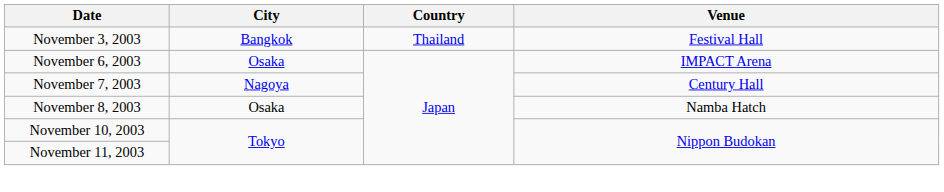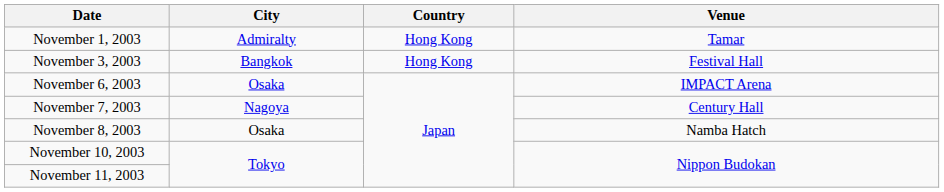 <table class="wikitable sortable plainrowheaders" style="text-align:center;">
 <tr>
 <th scope="col" style="width:11em;">Date</th>
 <th scope="col" style="width:13em;">City</th>
 <th scope="col" style="width:10em;">Country</th>
 <th scope="col" style="width:29em;">Venue</th>
 </tr>
 <tr>
+<td>November 1, 2003</td>
+<td><a href='#'>Admiralty</a></td>
+<td><a href='#'>Hong Kong</a></td>
+<td><a href='#'>Tamar</a></td>
+</tr>
+<tr>
 <td>November 3, 2003</td>
 <td><a href='#'>Bangkok</a></td>
-<td><a href='#'>Thailand</a></td>
+<td><a href='#'>Hong Kong</a></td>
 <td><a href='#'>Festival Hall</a></td>
 </tr>
 <tr>
 <td>November 6, 2003</td>
 <td><a href='#'>Osaka</a></td>
 <td rowspan="5"><a href='#'>Japan</a></td>
 <td><a href='#'>IMPACT Arena</a></td>
 </tr>
 <tr>
 <td>November 7, 2003</td>
 <td><a href='#'>Nagoya</a></td>
 <td><a href='#'>Century Hall</a></td>
 </tr>
 <tr>
 <td>November 8, 2003</td>
 <td>Osaka</td>
 <td>Namba Hatch</td>
 </tr>
 <tr>
 <td>November 10, 2003</td>
 <td rowspan="2"><a href='#'>Tokyo</a></td>
 <td rowspan="2"><a href='#'>Nippon Budokan</a></td>
 </tr>
 <tr>
 <td>November 11, 2003</td>
 </tr>
 </table>
